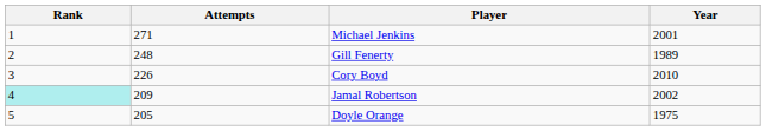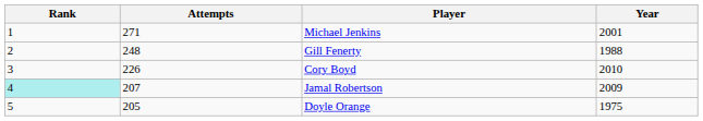 <table class="wikitable" style="width:60%; text-align:left; border-collapse:collapse;">
 <tr>
 <th>Rank</th>
 <th>Attempts</th>
 <th>Player</th>
 <th>Year</th>
 </tr>
 <tr>
 <td>1</td>
 <td>271</td>
 <td><a href='#'>Michael Jenkins</a></td>
 <td>2001</td>
 </tr>
 <tr>
 <td>2</td>
 <td>248</td>
 <td><a href='#'>Gill Fenerty</a></td>
-<td>1989</td>
+<td>1988</td>
 </tr>
 <tr>
 <td>3</td>
 <td>226</td>
 <td><a href='#'>Cory Boyd</a></td>
 <td>2010</td>
 </tr>
 <tr>
 <td style="background: paleturquoise;">4</td>
-<td>209</td>
+<td>207</td>
 <td><a href='#'>Jamal Robertson</a></td>
-<td>2002</td>
+<td>2009</td>
 </tr>
 <tr>
 <td>5</td>
 <td>205</td>
 <td><a href='#'>Doyle Orange</a></td>
 <td>1975</td>
 </tr>
 </table>
